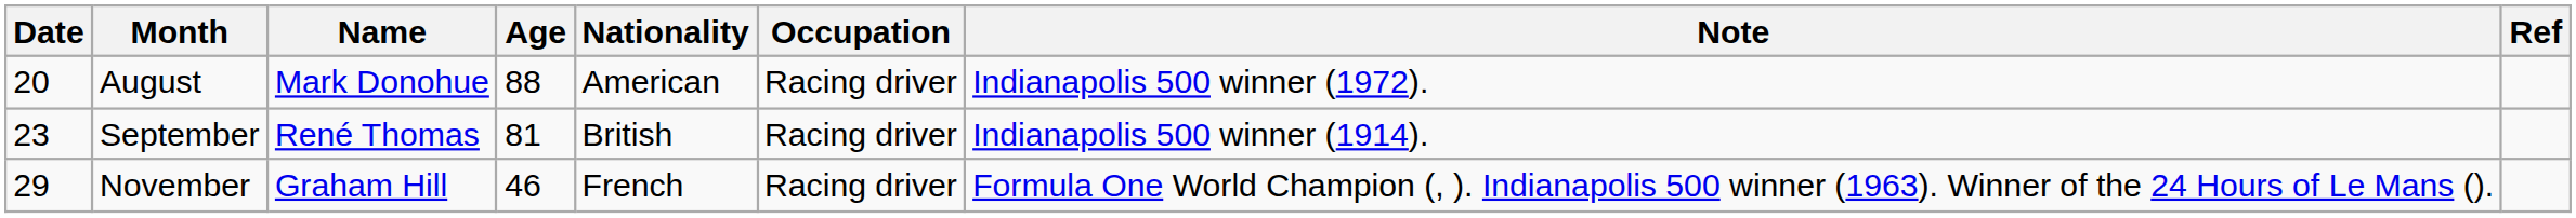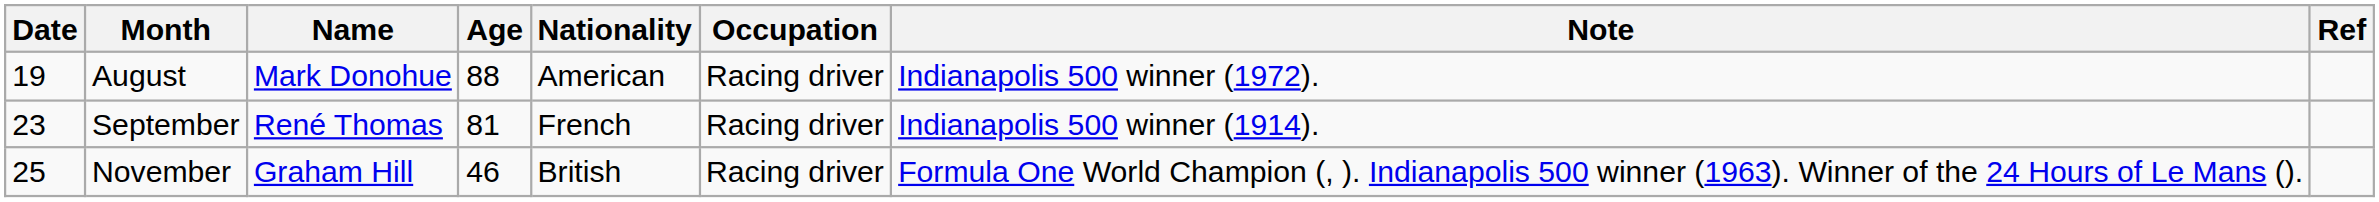 <table class="wikitable" style="font-size:85%;">
 <tr>
 <th>Date</th>
 <th>Month</th>
 <th>Name</th>
 <th>Age</th>
 <th>Nationality</th>
 <th>Occupation</th>
 <th>Note</th>
 <th>Ref</th>
 </tr>
 <tr>
-<td>20</td>
+<td>19</td>
 <td>August</td>
 <td><a href='#'>Mark Donohue</a></td>
 <td>88</td>
 <td>American</td>
 <td>Racing driver</td>
 <td><a href='#'>Indianapolis 500</a> winner (<a href='#'>1972</a>).</td>
 <td></td>
 </tr>
 <tr>
 <td>23</td>
 <td>September</td>
 <td><a href='#'>René Thomas</a></td>
 <td>81</td>
-<td>British</td>
+<td>French</td>
 <td>Racing driver</td>
 <td><a href='#'>Indianapolis 500</a> winner (<a href='#'>1914</a>).</td>
 <td></td>
 </tr>
 <tr>
-<td>29</td>
+<td>25</td>
 <td>November</td>
 <td><a href='#'>Graham Hill</a></td>
 <td>46</td>
-<td>French</td>
+<td>British</td>
 <td>Racing driver</td>
 <td><a href='#'>Formula One</a> World Champion (, ). <a href='#'>Indianapolis 500</a> winner (<a href='#'>1963</a>). Winner of the <a href='#'>24 Hours of Le Mans</a> ().</td>
 <td></td>
 </tr>
 </table>
